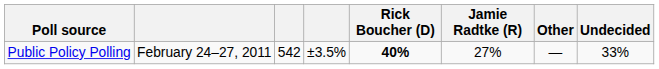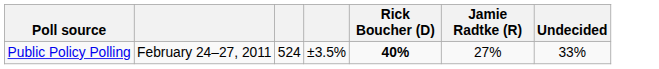 <table class="wikitable" style="text-align:center">
 <tr valign= bottom>
 <th>Poll source</th>
 <th></th>
 <th></th>
 <th></th>
 <th style="width:100px;">Rick<br>Boucher (D)</th>
 <th style="width:100px;">Jamie<br>Radtke (R)</th>
-<th>Other</th>
 <th>Undecided</th>
 </tr>
 <tr>
 <td align=left><a href='#'>Public Policy Polling</a></td>
 <td>February 24–27, 2011</td>
-<td>542</td>
+<td>524</td>
 <td>±3.5%</td>
 <td><strong>40%</strong></td>
 <td>27%</td>
-<td>—</td>
 <td>33%</td>
 </tr>
 </table>
